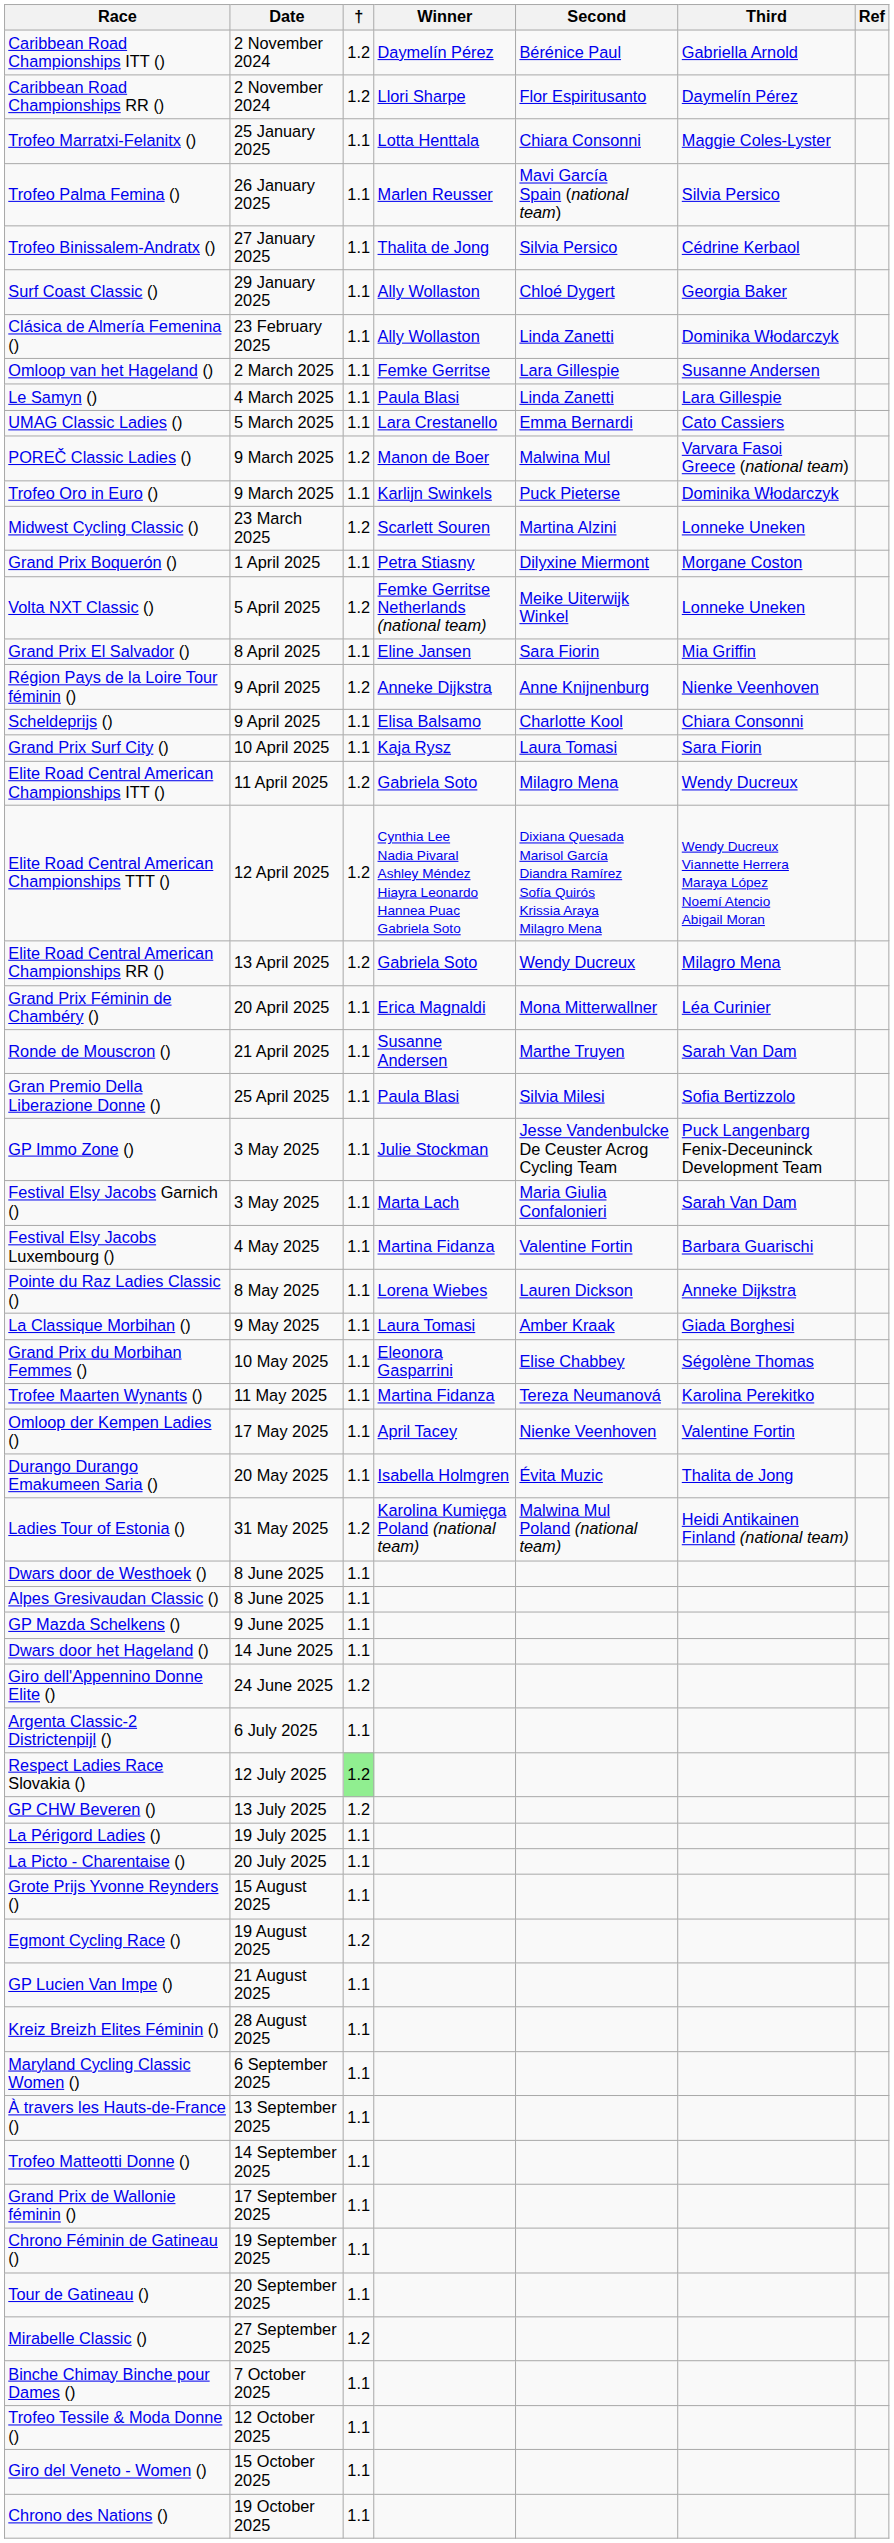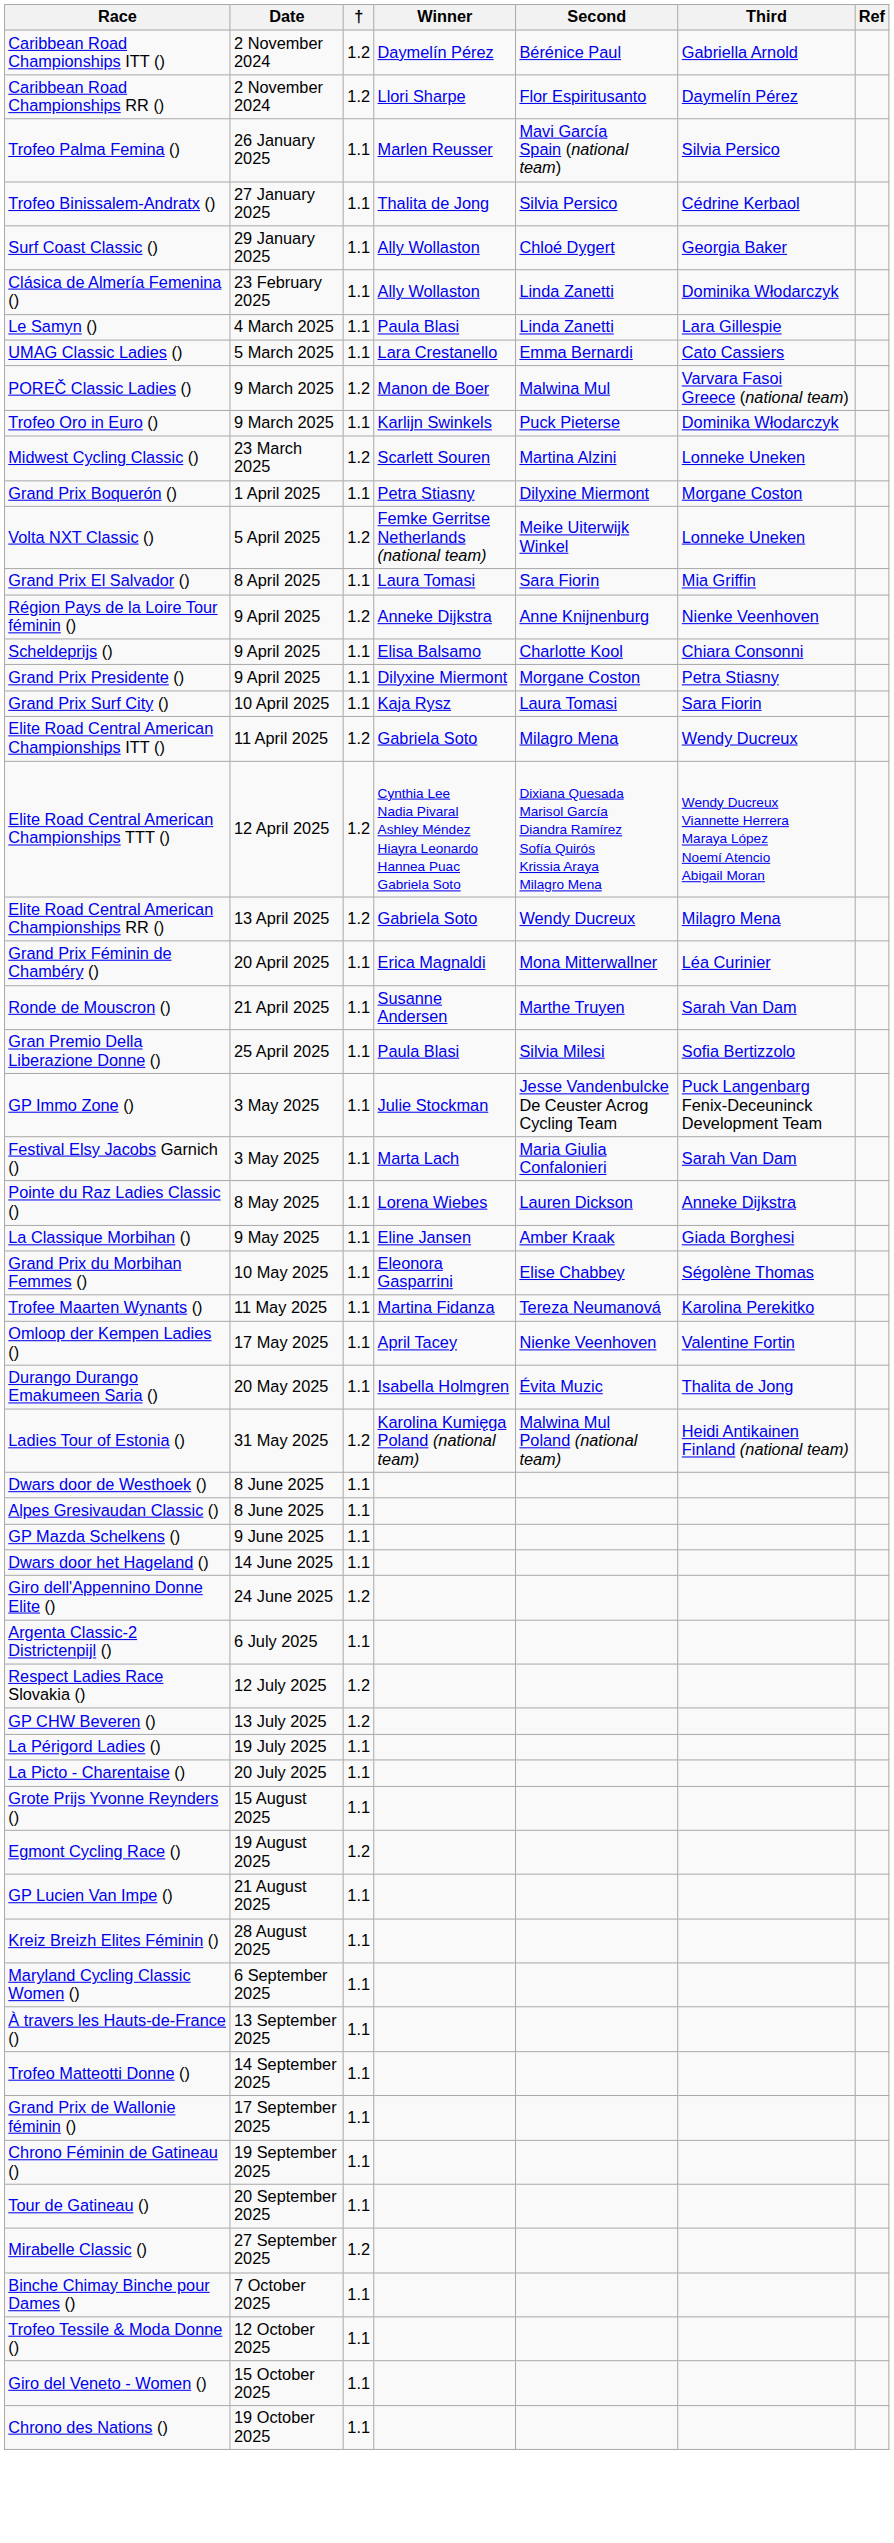 <table class="wikitable sortable">
 <tr>
 <th>Race</th>
 <th>Date</th>
 <th> †</th>
 <th>Winner</th>
 <th>Second</th>
 <th>Third</th>
 <th>Ref</th>
 </tr>
 <tr>
 <td> <a href='#'>Caribbean Road Championships</a> ITT ()</td>
 <td>2 November 2024</td>
 <td>1.2</td>
 <td> <a href='#'>Daymelín Pérez</a></td>
 <td> <a href='#'>Bérénice Paul</a></td>
 <td> <a href='#'>Gabriella Arnold</a></td>
 <td align=center></td>
 </tr>
 <tr>
 <td> <a href='#'>Caribbean Road Championships</a> RR ()</td>
 <td>2 November 2024</td>
 <td>1.2</td>
 <td> <a href='#'>Llori Sharpe</a></td>
 <td> <a href='#'>Flor Espiritusanto</a></td>
 <td> <a href='#'>Daymelín Pérez</a></td>
-<td align=center></td>
-</tr>
-<tr>
-<td> <a href='#'>Trofeo Marratxi-Felanitx</a> ()</td>
-<td>25 January 2025</td>
-<td>1.1</td>
-<td> <a href='#'>Lotta Henttala</a><br></td>
-<td> <a href='#'>Chiara Consonni</a><br></td>
-<td> <a href='#'>Maggie Coles-Lyster</a><br></td>
 <td align=center></td>
 </tr>
 <tr>
 <td> <a href='#'>Trofeo Palma Femina</a> ()</td>
 <td>26 January 2025</td>
 <td>1.1</td>
 <td> <a href='#'>Marlen Reusser</a><br></td>
 <td> <a href='#'>Mavi García</a><br><a href='#'>Spain</a> (<em>national team</em>)</td>
 <td> <a href='#'>Silvia Persico</a><br></td>
 <td align=center></td>
 </tr>
 <tr>
 <td> <a href='#'>Trofeo Binissalem-Andratx</a> ()</td>
 <td>27 January 2025</td>
 <td>1.1</td>
 <td> <a href='#'>Thalita de Jong</a><br></td>
 <td> <a href='#'>Silvia Persico</a><br></td>
 <td> <a href='#'>Cédrine Kerbaol</a><br></td>
 <td align=center></td>
 </tr>
 <tr>
 <td> <a href='#'>Surf Coast Classic</a> ()</td>
 <td>29 January 2025</td>
 <td>1.1</td>
 <td> <a href='#'>Ally Wollaston</a><br></td>
 <td> <a href='#'>Chloé Dygert</a><br></td>
 <td> <a href='#'>Georgia Baker</a><br></td>
 <td align=center></td>
 </tr>
 <tr>
 <td> <a href='#'>Clásica de Almería Femenina</a> ()</td>
 <td>23 February 2025</td>
 <td>1.1</td>
 <td> <a href='#'>Ally Wollaston</a><br></td>
 <td> <a href='#'>Linda Zanetti</a><br></td>
 <td> <a href='#'>Dominika Włodarczyk</a><br></td>
-<td align=center></td>
-</tr>
-<tr>
-<td> <a href='#'>Omloop van het Hageland</a> ()</td>
-<td>2 March 2025</td>
-<td>1.1</td>
-<td> <a href='#'>Femke Gerritse</a><br></td>
-<td> <a href='#'>Lara Gillespie</a><br></td>
-<td> <a href='#'>Susanne Andersen</a><br></td>
 <td align=center></td>
 </tr>
 <tr>
 <td> <a href='#'>Le Samyn</a> ()</td>
 <td>4 March 2025</td>
 <td>1.1</td>
 <td> <a href='#'>Paula Blasi</a><br></td>
 <td> <a href='#'>Linda Zanetti</a><br></td>
 <td> <a href='#'>Lara Gillespie</a><br></td>
 <td align=center></td>
 </tr>
 <tr>
 <td> <a href='#'>UMAG Classic Ladies</a> ()</td>
 <td>5 March 2025</td>
 <td>1.1</td>
 <td> <a href='#'>Lara Crestanello</a><br></td>
 <td> <a href='#'>Emma Bernardi</a><br></td>
 <td> <a href='#'>Cato Cassiers</a><br></td>
 <td align=center></td>
 </tr>
 <tr>
 <td> <a href='#'>POREČ Classic Ladies</a> ()</td>
 <td>9 March 2025</td>
 <td>1.2</td>
 <td> <a href='#'>Manon de Boer</a><br></td>
 <td> <a href='#'>Malwina Mul</a><br></td>
 <td> <a href='#'>Varvara Fasoi</a><br><a href='#'>Greece</a> (<em>national team</em>)</td>
 <td align=center></td>
 </tr>
 <tr>
 <td> <a href='#'>Trofeo Oro in Euro</a> ()</td>
 <td>9 March 2025</td>
 <td>1.1</td>
 <td> <a href='#'>Karlijn Swinkels</a><br></td>
 <td> <a href='#'>Puck Pieterse</a><br></td>
 <td> <a href='#'>Dominika Włodarczyk</a><br></td>
 <td align=center></td>
 </tr>
 <tr>
 <td> <a href='#'>Midwest Cycling Classic</a> ()</td>
 <td>23 March 2025</td>
 <td>1.2</td>
 <td> <a href='#'>Scarlett Souren</a><br></td>
 <td> <a href='#'>Martina Alzini</a><br></td>
 <td> <a href='#'>Lonneke Uneken</a><br></td>
 <td align=center></td>
 </tr>
 <tr>
 <td> <a href='#'>Grand Prix Boquerón</a> ()</td>
 <td>1 April 2025</td>
 <td>1.1</td>
 <td> <a href='#'>Petra Stiasny</a><br></td>
 <td> <a href='#'>Dilyxine Miermont</a><br></td>
 <td> <a href='#'>Morgane Coston</a><br></td>
 <td align=center></td>
 </tr>
 <tr>
 <td> <a href='#'>Volta NXT Classic</a> ()</td>
 <td>5 April 2025</td>
 <td>1.2</td>
 <td> <a href='#'>Femke Gerritse</a><br><a href='#'>Netherlands</a> <em>(national team)</em></td>
 <td> <a href='#'>Meike Uiterwijk Winkel</a><br></td>
 <td> <a href='#'>Lonneke Uneken</a><br></td>
 <td align=center></td>
 </tr>
 <tr>
 <td> <a href='#'>Grand Prix El Salvador</a> ()</td>
 <td>8 April 2025</td>
 <td>1.1</td>
-<td> <a href='#'>Eline Jansen</a><br></td>
+<td> <a href='#'>Laura Tomasi</a><br></td>
 <td> <a href='#'>Sara Fiorin</a><br></td>
 <td> <a href='#'>Mia Griffin</a><br></td>
 <td align=center></td>
 </tr>
 <tr>
 <td> <a href='#'>Région Pays de la Loire Tour féminin</a> ()</td>
 <td>9 April 2025</td>
 <td>1.2</td>
 <td> <a href='#'>Anneke Dijkstra</a><br></td>
 <td> <a href='#'>Anne Knijnenburg</a><br></td>
 <td> <a href='#'>Nienke Veenhoven</a><br></td>
 <td align=center></td>
 </tr>
 <tr>
 <td> <a href='#'>Scheldeprijs</a> ()</td>
 <td>9 April 2025</td>
 <td>1.1</td>
 <td> <a href='#'>Elisa Balsamo</a><br></td>
 <td> <a href='#'>Charlotte Kool</a><br></td>
 <td> <a href='#'>Chiara Consonni</a><br></td>
+<td align=center></td>
+</tr>
+<tr>
+<td> <a href='#'>Grand Prix Presidente</a> ()</td>
+<td>9 April 2025</td>
+<td>1.1</td>
+<td> <a href='#'>Dilyxine Miermont</a><br></td>
+<td> <a href='#'>Morgane Coston</a><br></td>
+<td> <a href='#'>Petra Stiasny</a><br></td>
 <td align=center></td>
 </tr>
 <tr>
 <td> <a href='#'>Grand Prix Surf City</a> ()</td>
 <td>10 April 2025</td>
 <td>1.1</td>
 <td> <a href='#'>Kaja Rysz</a><br></td>
 <td> <a href='#'>Laura Tomasi</a><br></td>
 <td> <a href='#'>Sara Fiorin</a><br></td>
 <td align=center></td>
 </tr>
 <tr>
 <td> <a href='#'>Elite Road Central American Championships</a> ITT ()</td>
 <td>11 April 2025</td>
 <td>1.2</td>
 <td> <a href='#'>Gabriela Soto</a></td>
 <td> <a href='#'>Milagro Mena</a></td>
 <td> <a href='#'>Wendy Ducreux</a></td>
 <td align=center></td>
 </tr>
 <tr>
 <td> <a href='#'>Elite Road Central American Championships</a> TTT ()</td>
 <td>12 April 2025</td>
 <td>1.2</td>
 <td><br><small><a href='#'>Cynthia Lee</a><br><a href='#'>Nadia Pivaral</a><br><a href='#'>Ashley Méndez</a><br><a href='#'>Hiayra Leonardo</a><br><a href='#'>Hannea Puac</a><br><a href='#'>Gabriela Soto</a></small></td>
 <td><br><small><a href='#'>Dixiana Quesada</a><br><a href='#'>Marisol García</a><br><a href='#'>Diandra Ramírez</a><br><a href='#'>Sofía Quirós</a><br><a href='#'>Krissia Araya</a><br><a href='#'>Milagro Mena</a></small></td>
 <td><br><small><a href='#'>Wendy Ducreux</a><br><a href='#'>Viannette Herrera</a><br><a href='#'>Maraya López</a><br><a href='#'>Noemí Atencio</a><br><a href='#'>Abigail Moran</a></small></td>
 <td align=center></td>
 </tr>
 <tr>
 <td> <a href='#'>Elite Road Central American Championships</a> RR ()</td>
 <td>13 April 2025</td>
 <td>1.2</td>
 <td> <a href='#'>Gabriela Soto</a></td>
 <td> <a href='#'>Wendy Ducreux</a></td>
 <td> <a href='#'>Milagro Mena</a></td>
 <td align=center></td>
 </tr>
 <tr>
 <td> <a href='#'>Grand Prix Féminin de Chambéry</a> ()</td>
 <td>20 April 2025</td>
 <td>1.1</td>
 <td> <a href='#'>Erica Magnaldi</a><br></td>
 <td> <a href='#'>Mona Mitterwallner</a><br></td>
 <td> <a href='#'>Léa Curinier</a><br></td>
 <td align=center></td>
 </tr>
 <tr>
 <td> <a href='#'>Ronde de Mouscron</a> ()</td>
 <td>21 April 2025</td>
 <td>1.1</td>
 <td> <a href='#'>Susanne Andersen</a><br></td>
 <td> <a href='#'>Marthe Truyen</a><br></td>
 <td> <a href='#'>Sarah Van Dam</a><br></td>
 <td align=center></td>
 </tr>
 <tr>
 <td> <a href='#'>Gran Premio Della Liberazione Donne</a> ()</td>
 <td>25 April 2025</td>
 <td>1.1</td>
 <td> <a href='#'>Paula Blasi</a><br></td>
 <td> <a href='#'>Silvia Milesi</a><br></td>
 <td> <a href='#'>Sofia Bertizzolo</a><br></td>
 <td align=center></td>
 </tr>
 <tr>
 <td> <a href='#'>GP Immo Zone</a> ()</td>
 <td>3 May 2025</td>
 <td>1.1</td>
 <td> <a href='#'>Julie Stockman</a><br></td>
 <td> <a href='#'>Jesse Vandenbulcke</a><br>De Ceuster Acrog Cycling Team</td>
 <td> <a href='#'>Puck Langenbarg</a><br>Fenix-Deceuninck Development Team</td>
 <td align=center></td>
 </tr>
 <tr>
 <td> <a href='#'>Festival Elsy Jacobs</a> Garnich ()</td>
 <td>3 May 2025</td>
 <td>1.1</td>
 <td> <a href='#'>Marta Lach</a><br></td>
 <td> <a href='#'>Maria Giulia Confalonieri</a><br></td>
 <td> <a href='#'>Sarah Van Dam</a><br></td>
 <td align=center></td>
 </tr>
 <tr>
-<td> <a href='#'>Festival Elsy Jacobs</a> Luxembourg ()</td>
-<td>4 May 2025</td>
-<td>1.1</td>
-<td> <a href='#'>Martina Fidanza</a><br></td>
-<td> <a href='#'>Valentine Fortin</a><br></td>
-<td> <a href='#'>Barbara Guarischi</a><br></td>
-<td align=center></td>
-</tr>
-<tr>
 <td> <a href='#'>Pointe du Raz Ladies Classic</a> ()</td>
 <td>8 May 2025</td>
 <td>1.1</td>
 <td> <a href='#'>Lorena Wiebes</a><br></td>
 <td> <a href='#'>Lauren Dickson</a><br></td>
 <td> <a href='#'>Anneke Dijkstra</a><br></td>
 <td align=center></td>
 </tr>
 <tr>
 <td> <a href='#'>La Classique Morbihan</a> ()</td>
 <td>9 May 2025</td>
 <td>1.1</td>
-<td> <a href='#'>Laura Tomasi</a><br></td>
+<td> <a href='#'>Eline Jansen</a><br></td>
 <td> <a href='#'>Amber Kraak</a><br></td>
 <td> <a href='#'>Giada Borghesi</a><br></td>
 <td align=center></td>
 </tr>
 <tr>
 <td> <a href='#'>Grand Prix du Morbihan Femmes</a> ()</td>
 <td>10 May 2025</td>
 <td>1.1</td>
 <td> <a href='#'>Eleonora Gasparrini</a><br></td>
 <td> <a href='#'>Elise Chabbey</a><br></td>
 <td> <a href='#'>Ségolène Thomas</a><br></td>
 <td align=center></td>
 </tr>
 <tr>
 <td> <a href='#'>Trofee Maarten Wynants</a> ()</td>
 <td>11 May 2025</td>
 <td>1.1</td>
 <td> <a href='#'>Martina Fidanza</a><br></td>
 <td> <a href='#'>Tereza Neumanová</a><br></td>
 <td> <a href='#'>Karolina Perekitko</a><br></td>
 <td align=center></td>
 </tr>
 <tr>
 <td> <a href='#'>Omloop der Kempen Ladies</a> ()</td>
 <td>17 May 2025</td>
 <td>1.1</td>
 <td> <a href='#'>April Tacey</a><br></td>
 <td> <a href='#'>Nienke Veenhoven</a><br></td>
 <td> <a href='#'>Valentine Fortin</a><br></td>
 <td align=center></td>
 </tr>
 <tr>
 <td> <a href='#'>Durango Durango Emakumeen Saria</a> ()</td>
 <td>20 May 2025</td>
 <td>1.1</td>
 <td> <a href='#'>Isabella Holmgren</a><br></td>
 <td> <a href='#'>Évita Muzic</a><br></td>
 <td> <a href='#'>Thalita de Jong</a><br></td>
 <td align=center></td>
 </tr>
 <tr>
 <td> <a href='#'>Ladies Tour of Estonia</a> ()</td>
 <td>31 May 2025</td>
 <td>1.2</td>
 <td> <a href='#'>Karolina Kumięga</a><br><a href='#'>Poland</a> <em>(national team)</em></td>
 <td> <a href='#'>Malwina Mul</a><br><a href='#'>Poland</a> <em>(national team)</em></td>
 <td> <a href='#'>Heidi Antikainen</a><br><a href='#'>Finland</a> <em>(national team)</em></td>
 <td align=center></td>
 </tr>
 <tr>
 <td> <a href='#'>Dwars door de Westhoek</a> ()</td>
 <td>8 June 2025</td>
 <td>1.1</td>
 <td></td>
 <td></td>
 <td></td>
 <td align=center></td>
 </tr>
 <tr>
 <td> <a href='#'>Alpes Gresivaudan Classic</a> ()</td>
 <td>8 June 2025</td>
 <td>1.1</td>
 <td></td>
 <td></td>
 <td></td>
 <td align=center></td>
 </tr>
 <tr>
 <td> <a href='#'>GP Mazda Schelkens</a> ()</td>
 <td>9 June 2025</td>
 <td>1.1</td>
 <td></td>
 <td></td>
 <td></td>
 <td align=center></td>
 </tr>
 <tr>
 <td> <a href='#'>Dwars door het Hageland</a> ()</td>
 <td>14 June 2025</td>
 <td>1.1</td>
 <td></td>
 <td></td>
 <td></td>
 <td align=center></td>
 </tr>
 <tr>
 <td> <a href='#'>Giro dell'Appennino Donne Elite</a> ()</td>
 <td>24 June 2025</td>
 <td>1.2</td>
 <td></td>
 <td></td>
 <td></td>
 <td align=center></td>
 </tr>
 <tr>
 <td> <a href='#'>Argenta Classic-2 Districtenpijl</a> ()</td>
 <td>6 July 2025</td>
 <td>1.1</td>
 <td></td>
 <td></td>
 <td></td>
 <td align=center></td>
 </tr>
 <tr>
 <td> <a href='#'>Respect Ladies Race</a> Slovakia ()</td>
 <td>12 July 2025</td>
-<td style="background: lightgreen;">1.2</td>
+<td>1.2</td>
 <td></td>
 <td></td>
 <td></td>
 <td align=center></td>
 </tr>
 <tr>
 <td> <a href='#'>GP CHW Beveren</a> ()</td>
 <td>13 July 2025</td>
 <td>1.2</td>
 <td></td>
 <td></td>
 <td></td>
 <td align=center></td>
 </tr>
 <tr>
 <td> <a href='#'>La Périgord Ladies</a> ()</td>
 <td>19 July 2025</td>
 <td>1.1</td>
 <td></td>
 <td></td>
 <td></td>
 <td align=center></td>
 </tr>
 <tr>
 <td> <a href='#'>La Picto - Charentaise</a> ()</td>
 <td>20 July 2025</td>
 <td>1.1</td>
 <td></td>
 <td></td>
 <td></td>
 <td align=center></td>
 </tr>
 <tr>
 <td> <a href='#'>Grote Prijs Yvonne Reynders</a> ()</td>
 <td>15 August 2025</td>
 <td>1.1</td>
 <td></td>
 <td></td>
 <td></td>
 <td align=center></td>
 </tr>
 <tr>
 <td> <a href='#'>Egmont Cycling Race</a> ()</td>
 <td>19 August 2025</td>
 <td>1.2</td>
 <td></td>
 <td></td>
 <td></td>
 <td align=center></td>
 </tr>
 <tr>
 <td> <a href='#'>GP Lucien Van Impe</a> ()</td>
 <td>21 August 2025</td>
 <td>1.1</td>
 <td></td>
 <td></td>
 <td></td>
 <td align=center></td>
 </tr>
 <tr>
 <td> <a href='#'>Kreiz Breizh Elites Féminin</a> ()</td>
 <td>28 August 2025</td>
 <td>1.1</td>
 <td></td>
 <td></td>
 <td></td>
 <td align=center></td>
 </tr>
 <tr>
 <td> <a href='#'>Maryland Cycling Classic Women</a> ()</td>
 <td>6 September 2025</td>
 <td>1.1</td>
 <td></td>
 <td></td>
 <td></td>
 <td align=center></td>
 </tr>
 <tr>
 <td> <a href='#'>À travers les Hauts-de-France</a> ()</td>
 <td>13 September 2025</td>
 <td>1.1</td>
 <td></td>
 <td></td>
 <td></td>
 <td align=center></td>
 </tr>
 <tr>
 <td> <a href='#'>Trofeo Matteotti Donne</a> ()</td>
 <td>14 September 2025</td>
 <td>1.1</td>
 <td></td>
 <td></td>
 <td></td>
 <td align=center></td>
 </tr>
 <tr>
 <td> <a href='#'>Grand Prix de Wallonie féminin</a> ()</td>
 <td>17 September 2025</td>
 <td>1.1</td>
 <td></td>
 <td></td>
 <td></td>
 <td align=center></td>
 </tr>
 <tr>
 <td> <a href='#'>Chrono Féminin de Gatineau</a> ()</td>
 <td>19 September 2025</td>
 <td>1.1</td>
 <td></td>
 <td></td>
 <td></td>
 <td align=center></td>
 </tr>
 <tr>
 <td> <a href='#'>Tour de Gatineau</a> ()</td>
 <td>20 September 2025</td>
 <td>1.1</td>
 <td></td>
 <td></td>
 <td></td>
 <td align=center></td>
 </tr>
 <tr>
 <td> <a href='#'>Mirabelle Classic</a> ()</td>
 <td>27 September 2025</td>
 <td>1.2</td>
 <td></td>
 <td></td>
 <td></td>
 <td align=center></td>
 </tr>
 <tr>
 <td> <a href='#'>Binche Chimay Binche pour Dames</a> ()</td>
 <td>7 October 2025</td>
 <td>1.1</td>
 <td></td>
 <td></td>
 <td></td>
 <td align=center></td>
 </tr>
 <tr>
 <td> <a href='#'>Trofeo Tessile & Moda Donne</a> ()</td>
 <td>12 October 2025</td>
 <td>1.1</td>
 <td></td>
 <td></td>
 <td></td>
 <td align=center></td>
 </tr>
 <tr>
 <td> <a href='#'>Giro del Veneto - Women</a> ()</td>
 <td>15 October 2025</td>
 <td>1.1</td>
 <td></td>
 <td></td>
 <td></td>
 <td align=center></td>
 </tr>
 <tr>
 <td> <a href='#'>Chrono des Nations</a> ()</td>
 <td>19 October 2025</td>
 <td>1.1</td>
 <td></td>
 <td></td>
 <td></td>
 <td align=center></td>
 </tr>
 </table>
